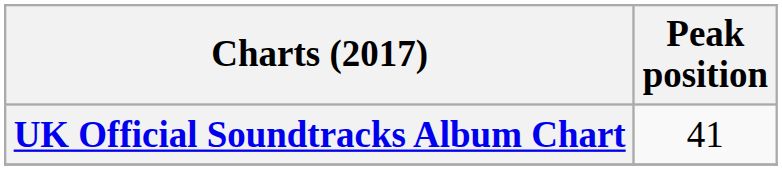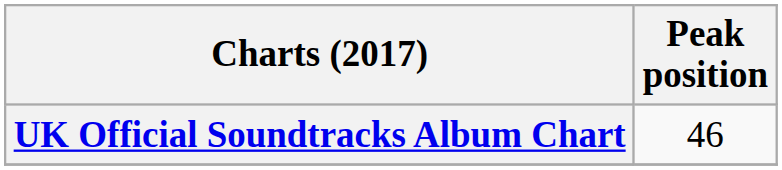 <table class="wikitable sortable plainrowheaders">
 <tr>
 <th>Charts (2017)</th>
 <th>Peak<br>position</th>
 </tr>
 <tr>
 <th scope="row"><a href='#'>UK Official Soundtracks Album Chart</a></th>
-<td style="text-align:center;">41</td>
+<td style="text-align:center;">46</td>
 </tr>
 <tr>
 </tr>
 </table>
